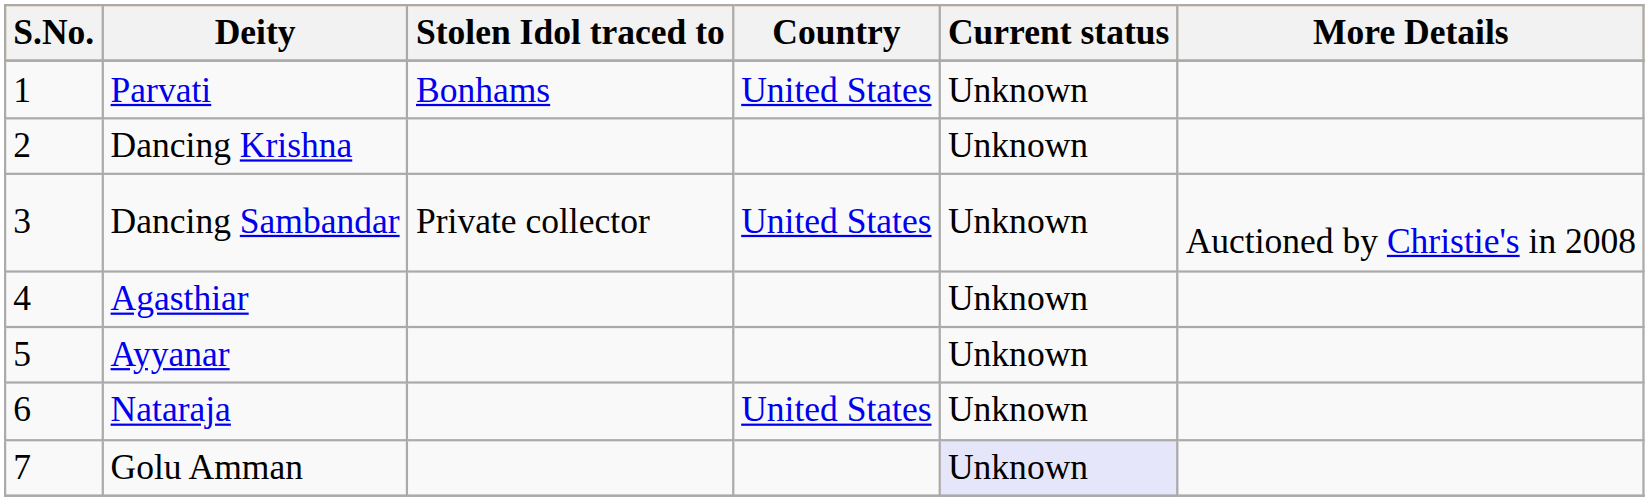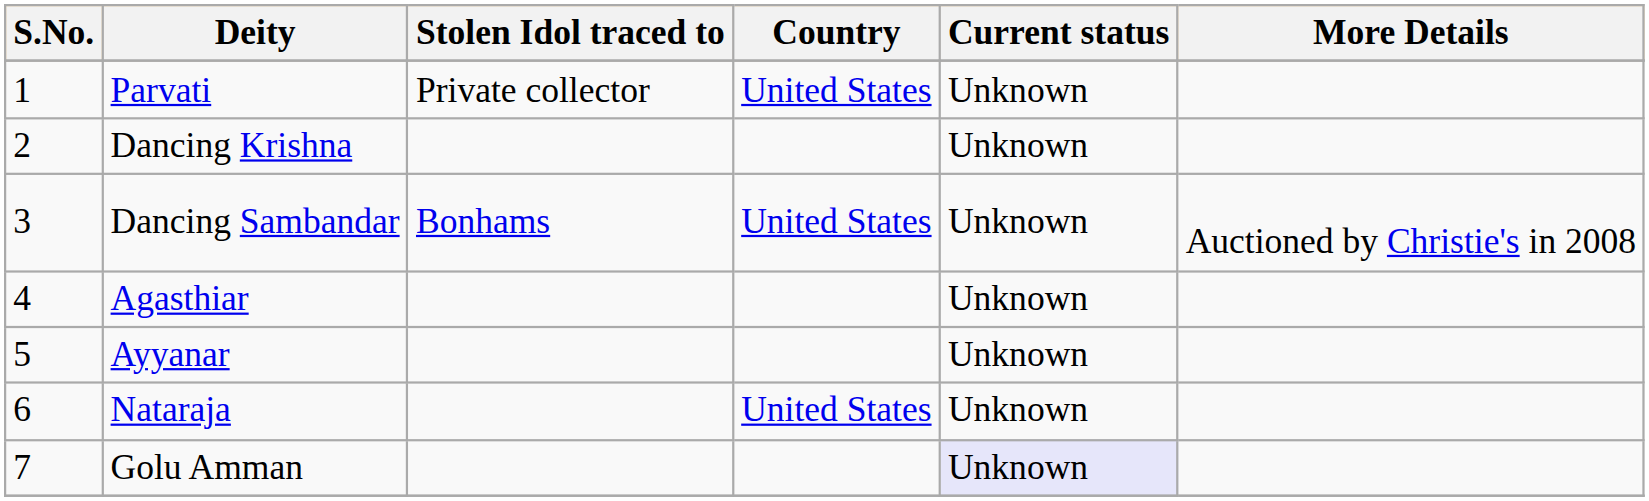 <table class="wikitable" sortable>
 <tr style="background:#FFC569">
 <th scope="col">S.No.</th>
 <th scope="col">Deity</th>
 <th scope="col">Stolen Idol traced to</th>
 <th scope="col">Country</th>
 <th scope="col">Current status</th>
 <th scope="col">More Details</th>
 </tr>
 <tr align="center">
 </tr>
 <tr style="background:#ffe;">
 </tr>
 <tr>
 <td>1</td>
 <td><a href='#'>Parvati</a></td>
-<td><a href='#'>Bonhams</a></td>
+<td>Private collector</td>
 <td><a href='#'>United States</a></td>
 <td>Unknown</td>
 <td></td>
 </tr>
 <tr>
 <td>2</td>
 <td>Dancing <a href='#'>Krishna</a></td>
 <td></td>
 <td></td>
 <td>Unknown</td>
 <td></td>
 </tr>
 <tr>
 <td>3</td>
 <td>Dancing <a href='#'>Sambandar</a></td>
-<td>Private collector</td>
+<td><a href='#'>Bonhams</a></td>
 <td><a href='#'>United States</a></td>
 <td>Unknown</td>
 <td><br>Auctioned by <a href='#'>Christie's</a> in 2008</td>
 </tr>
 <tr>
 <td>4</td>
 <td><a href='#'>Agasthiar</a></td>
 <td></td>
 <td></td>
 <td>Unknown</td>
 <td></td>
 </tr>
 <tr>
 <td>5</td>
 <td><a href='#'>Ayyanar</a></td>
 <td></td>
 <td></td>
 <td>Unknown</td>
 <td></td>
 </tr>
 <tr>
 <td>6</td>
 <td><a href='#'>Nataraja</a></td>
 <td></td>
 <td><a href='#'>United States</a></td>
 <td>Unknown</td>
 <td></td>
 </tr>
 <tr>
 <td>7</td>
 <td>Golu Amman</td>
 <td></td>
 <td></td>
 <td style="background: lavender;">Unknown</td>
 <td></td>
 </tr>
 <tr>
 </tr>
 </table>
